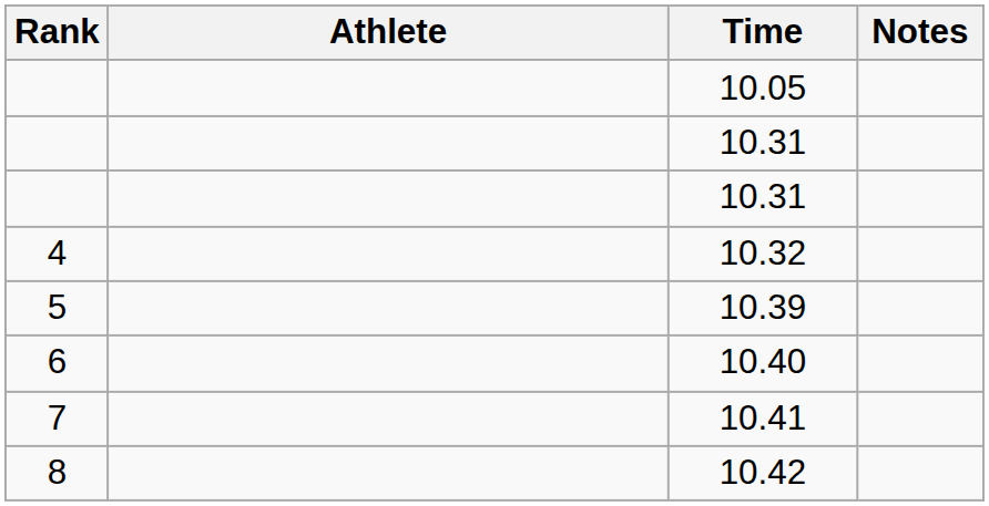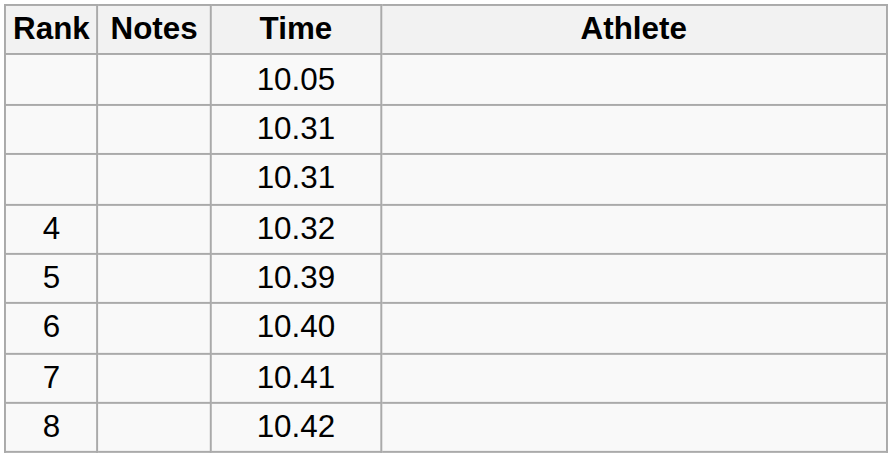 <table class="wikitable" style="text-align:center">
 <tr>
 <th width=40>Rank</th>
+<th width=50>Notes</th>
+<th width=80>Time</th>
 <th width=250>Athlete</th>
-<th width=80>Time</th>
-<th width=50>Notes</th>
 </tr>
 <tr>
 <td></td>
+<td></td>
+<td>10.05</td>
 <td align=left></td>
-<td>10.05</td>
-<td></td>
 </tr>
 <tr>
 <td></td>
+<td></td>
+<td>10.31</td>
 <td align=left></td>
-<td>10.31</td>
-<td></td>
 </tr>
 <tr>
 <td></td>
+<td></td>
+<td>10.31</td>
 <td align=left></td>
-<td>10.31</td>
-<td></td>
 </tr>
 <tr>
 <td>4</td>
+<td></td>
+<td>10.32</td>
 <td align=left></td>
-<td>10.32</td>
-<td></td>
 </tr>
 <tr>
 <td>5</td>
+<td></td>
+<td>10.39</td>
 <td align=left></td>
-<td>10.39</td>
-<td></td>
 </tr>
 <tr>
 <td>6</td>
+<td></td>
+<td>10.40</td>
 <td align=left></td>
-<td>10.40</td>
-<td></td>
 </tr>
 <tr>
 <td>7</td>
+<td></td>
+<td>10.41</td>
 <td align=left></td>
-<td>10.41</td>
-<td></td>
 </tr>
 <tr>
 <td>8</td>
+<td></td>
+<td>10.42</td>
 <td align=left></td>
-<td>10.42</td>
-<td></td>
 </tr>
 </table>
